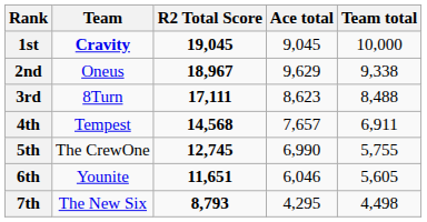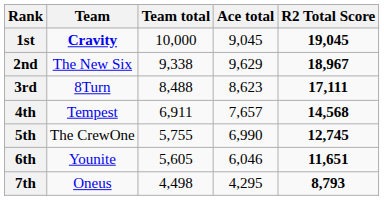 <table class="wikitable plainrowheaders sortable" style="text-align:center">
 <tr>
 <th>Rank</th>
 <th>Team</th>
+<th>Team total</th>
+<th>Ace total</th>
 <th>R2 Total Score</th>
-<th>Ace total</th>
-<th>Team total</th>
 </tr>
 <tr>
 <th>1st</th>
 <td><strong><a href='#'>Cravity</a></strong></td>
+<td>10,000</td>
+<td>9,045</td>
 <td><strong>19,045</strong></td>
-<td>9,045</td>
-<td>10,000</td>
 </tr>
 <tr>
 <th>2nd</th>
-<td><a href='#'>Oneus</a></td>
+<td><a href='#'>The New Six</a></td>
+<td>9,338</td>
+<td>9,629</td>
 <td><strong>18,967</strong></td>
-<td>9,629</td>
-<td>9,338</td>
 </tr>
 <tr>
 <th>3rd</th>
 <td><a href='#'>8Turn</a></td>
+<td>8,488</td>
+<td>8,623</td>
 <td><strong>17,111</strong></td>
-<td>8,623</td>
-<td>8,488</td>
 </tr>
 <tr>
 <th>4th</th>
 <td><a href='#'>Tempest</a></td>
+<td>6,911</td>
+<td>7,657</td>
 <td><strong>14,568</strong></td>
-<td>7,657</td>
-<td>6,911</td>
 </tr>
 <tr>
 <th>5th</th>
 <td>The CrewOne</td>
+<td>5,755</td>
+<td>6,990</td>
 <td><strong>12,745</strong></td>
-<td>6,990</td>
-<td>5,755</td>
 </tr>
 <tr>
 <th>6th</th>
 <td><a href='#'>Younite</a></td>
+<td>5,605</td>
+<td>6,046</td>
 <td><strong>11,651</strong></td>
-<td>6,046</td>
-<td>5,605</td>
 </tr>
 <tr>
 <th>7th</th>
-<td><a href='#'>The New Six</a></td>
+<td><a href='#'>Oneus</a></td>
+<td>4,498</td>
+<td>4,295</td>
 <td><strong>8,793</strong></td>
-<td>4,295</td>
-<td>4,498</td>
 </tr>
 </table>
